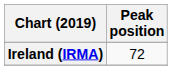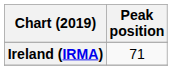 <table class="wikitable sortable plainrowheaders" style="text-align:center">
 <tr>
 <th scope="col">Chart (2019)</th>
 <th scope="col">Peak<br>position</th>
 </tr>
 <tr>
 </tr>
 <tr>
 <th scope="row">Ireland (<a href='#'>IRMA</a>)</th>
-<td>72</td>
+<td>71</td>
 </tr>
 <tr>
 </tr>
 <tr>
 </tr>
 <tr>
 </tr>
 </table>
